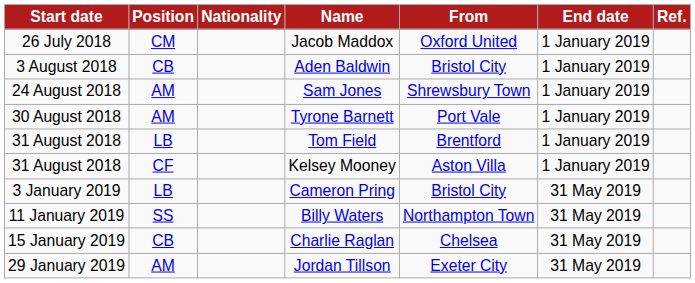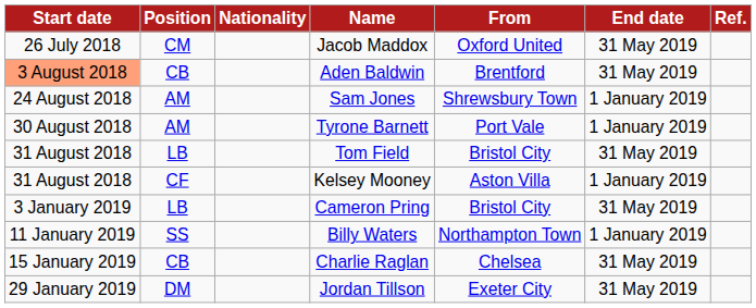 <table class="wikitable"  style="text-align:center;">
 <tr>
 <th style="background:#B11B1B; color:white;">Start date</th>
 <th style="background:#B11B1B; color:white;">Position</th>
 <th style="background:#B11B1B; color:white;">Nationality</th>
 <th style="background:#B11B1B; color:white;">Name</th>
 <th style="background:#B11B1B; color:white;">From</th>
 <th style="background:#B11B1B; color:white;">End date</th>
 <th style="background:#B11B1B; color:white;">Ref.</th>
 </tr>
 <tr>
 <td>26 July 2018</td>
 <td><a href='#'>CM</a></td>
 <td></td>
 <td>Jacob Maddox</td>
 <td><a href='#'>Oxford United</a></td>
-<td>1 January 2019</td>
+<td>31 May 2019</td>
 <td></td>
 </tr>
 <tr>
-<td>3 August 2018</td>
+<td style="background: lightsalmon;">3 August 2018</td>
 <td><a href='#'>CB</a></td>
 <td></td>
 <td><a href='#'>Aden Baldwin</a></td>
-<td><a href='#'>Bristol City</a></td>
-<td>1 January 2019</td>
+<td><a href='#'>Brentford</a></td>
+<td>31 May 2019</td>
 <td></td>
 </tr>
 <tr>
 <td>24 August 2018</td>
 <td><a href='#'>AM</a></td>
 <td></td>
 <td><a href='#'>Sam Jones</a></td>
 <td><a href='#'>Shrewsbury Town</a></td>
 <td>1 January 2019</td>
 <td></td>
 </tr>
 <tr>
 <td>30 August 2018</td>
 <td><a href='#'>AM</a></td>
 <td></td>
 <td><a href='#'>Tyrone Barnett</a></td>
 <td><a href='#'>Port Vale</a></td>
 <td>1 January 2019</td>
 <td></td>
 </tr>
 <tr>
 <td>31 August 2018</td>
 <td><a href='#'>LB</a></td>
 <td></td>
 <td><a href='#'>Tom Field</a></td>
-<td><a href='#'>Brentford</a></td>
-<td>1 January 2019</td>
+<td><a href='#'>Bristol City</a></td>
+<td>31 May 2019</td>
 <td></td>
 </tr>
 <tr>
 <td>31 August 2018</td>
 <td><a href='#'>CF</a></td>
 <td></td>
 <td>Kelsey Mooney</td>
 <td><a href='#'>Aston Villa</a></td>
 <td>1 January 2019</td>
 <td></td>
 </tr>
 <tr>
 <td>3 January 2019</td>
 <td><a href='#'>LB</a></td>
 <td></td>
 <td><a href='#'>Cameron Pring</a></td>
 <td><a href='#'>Bristol City</a></td>
 <td>31 May 2019</td>
 <td></td>
 </tr>
 <tr>
 <td>11 January 2019</td>
 <td><a href='#'>SS</a></td>
 <td></td>
 <td><a href='#'>Billy Waters</a></td>
 <td><a href='#'>Northampton Town</a></td>
-<td>31 May 2019</td>
+<td>1 January 2019</td>
 <td></td>
 </tr>
 <tr>
 <td>15 January 2019</td>
 <td><a href='#'>CB</a></td>
 <td></td>
 <td><a href='#'>Charlie Raglan</a></td>
 <td><a href='#'>Chelsea</a></td>
 <td>31 May 2019</td>
 <td></td>
 </tr>
 <tr>
 <td>29 January 2019</td>
-<td><a href='#'>AM</a></td>
+<td><a href='#'>DM</a></td>
 <td></td>
 <td><a href='#'>Jordan Tillson</a></td>
 <td><a href='#'>Exeter City</a></td>
 <td>31 May 2019</td>
 <td></td>
 </tr>
 </table>
